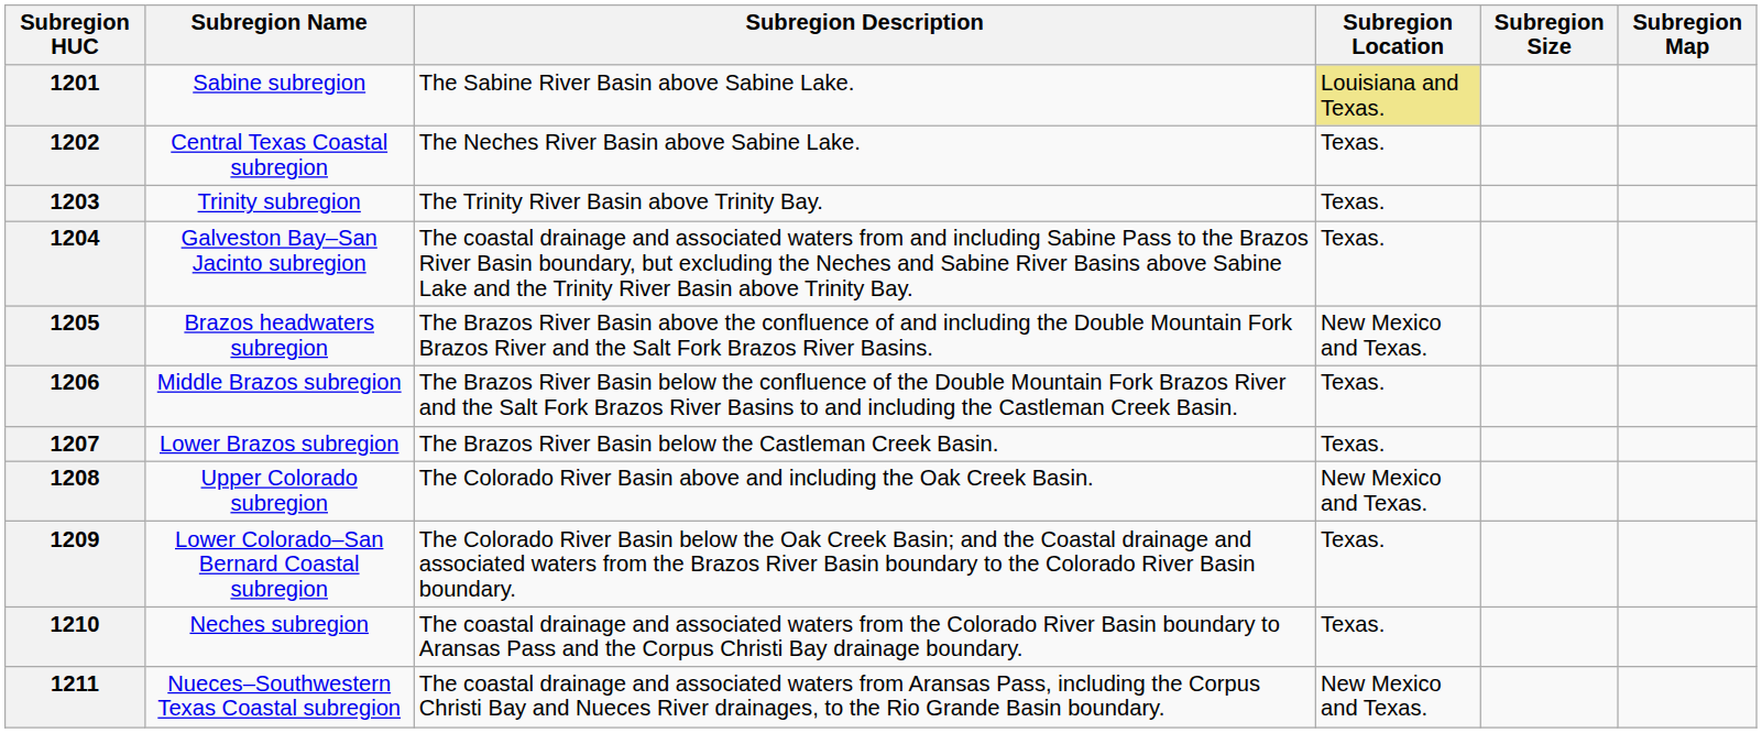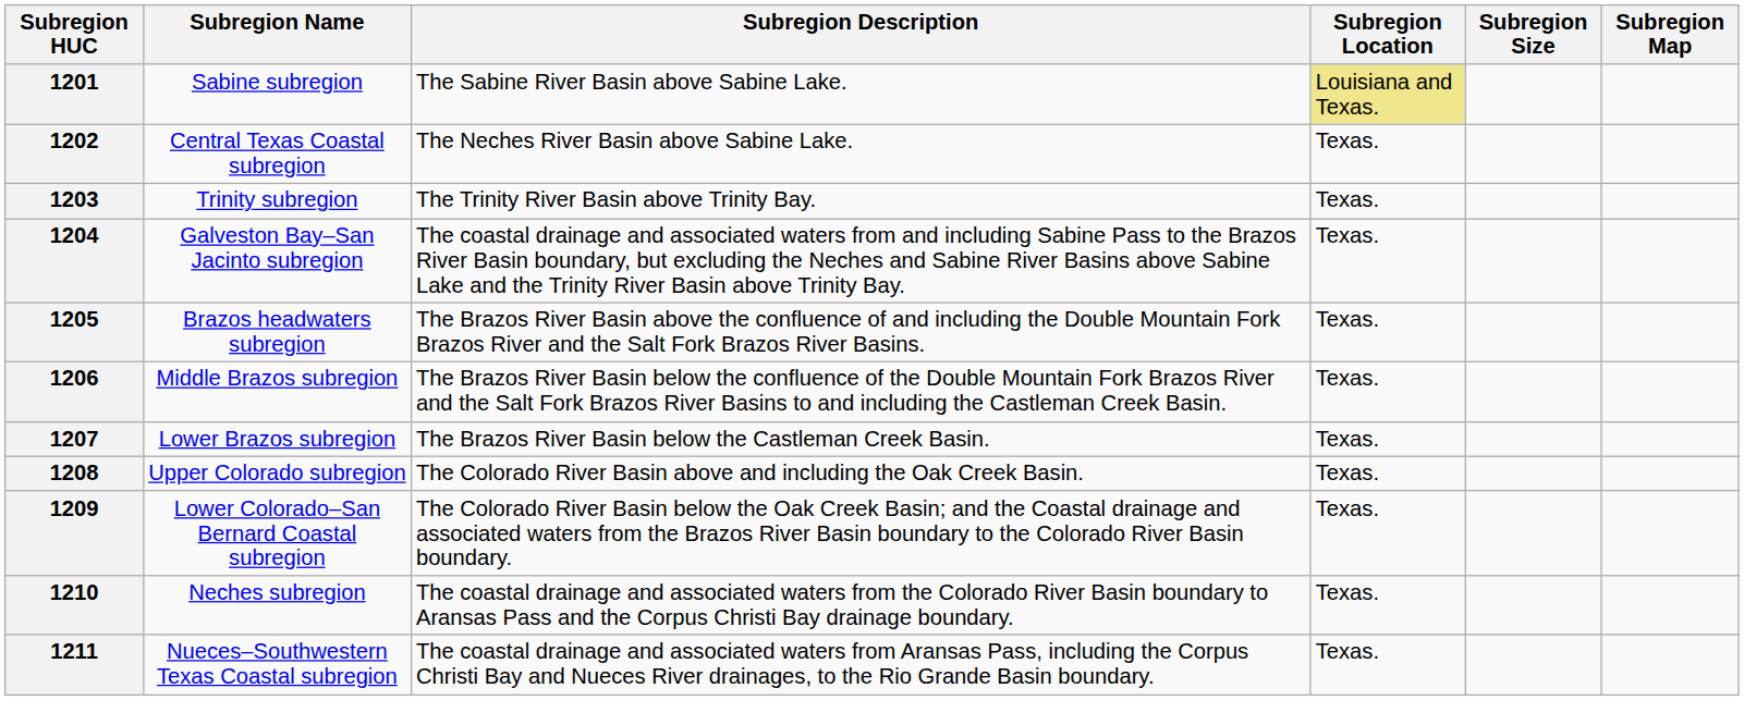 <table class="wikitable" border="1" style="margin: 1em auto 1em auto;">
 <tr valign="top">
 <th scope="col">Subregion HUC</th>
 <th scope="col">Subregion Name</th>
 <th scope="col">Subregion Description</th>
 <th scope="col">Subregion Location</th>
 <th scope="col">Subregion Size</th>
 <th scope="col">Subregion Map</th>
 </tr>
 <tr valign="top">
 <th scope="row">1201</th>
 <td align="center"><a href='#'>Sabine subregion</a></td>
 <td align="left">The Sabine River Basin above Sabine Lake.</td>
 <td style="background: khaki;">Louisiana and Texas.</td>
 <td align="center"></td>
 <td align="right"></td>
 </tr>
 <tr valign="top">
 <th scope="row">1202</th>
 <td align="center"><a href='#'>Central Texas Coastal subregion</a></td>
 <td align="left">The Neches River Basin above Sabine Lake.</td>
 <td>Texas.</td>
 <td align="center"></td>
 <td align="right"></td>
 </tr>
 <tr valign="top">
 <th scope="row">1203</th>
 <td align="center"><a href='#'>Trinity subregion</a></td>
 <td align="left">The Trinity River Basin above Trinity Bay.</td>
 <td>Texas.</td>
 <td align="center"></td>
 <td align="right"></td>
 </tr>
 <tr valign="top">
 <th scope="row">1204</th>
 <td align="center"><a href='#'>Galveston Bay–San Jacinto subregion</a></td>
 <td align="left">The coastal drainage and associated waters from and including Sabine Pass to the Brazos River Basin boundary, but excluding the Neches and Sabine River Basins above Sabine Lake and the Trinity River Basin above Trinity Bay.</td>
 <td>Texas.</td>
 <td align="center"></td>
 <td align="right"></td>
 </tr>
 <tr valign="top">
 <th scope="row">1205</th>
 <td align="center"><a href='#'>Brazos headwaters subregion</a></td>
 <td align="left">The Brazos River Basin above the confluence of and including the Double Mountain Fork Brazos River and the Salt Fork Brazos River Basins.</td>
-<td>New Mexico and Texas.</td>
+<td>Texas.</td>
 <td align="center"></td>
 <td align="right"></td>
 </tr>
 <tr valign="top">
 <th scope="row">1206</th>
 <td align="center"><a href='#'>Middle Brazos subregion</a></td>
 <td align="left">The Brazos River Basin below the confluence of the Double Mountain Fork Brazos River and the Salt Fork Brazos River Basins to and including the Castleman Creek Basin.</td>
 <td>Texas.</td>
 <td align="center"></td>
 <td align="right"></td>
 </tr>
 <tr valign="top">
 <th scope="row">1207</th>
 <td align="center"><a href='#'>Lower Brazos subregion</a></td>
 <td align="left">The Brazos River Basin below the Castleman Creek Basin.</td>
 <td>Texas.</td>
 <td align="center"></td>
 <td align="right"></td>
 </tr>
 <tr valign="top">
 <th scope="row">1208</th>
 <td align="center"><a href='#'>Upper Colorado subregion</a></td>
 <td align="left">The Colorado River Basin above and including the Oak Creek Basin.</td>
-<td>New Mexico and Texas.</td>
+<td>Texas.</td>
 <td align="center"></td>
 <td align="right"></td>
 </tr>
 <tr valign="top">
 <th scope="row">1209</th>
 <td align="center"><a href='#'>Lower Colorado–San Bernard Coastal subregion</a></td>
 <td align="left">The Colorado River Basin below the Oak Creek Basin; and the Coastal drainage and associated waters from the Brazos River Basin boundary to the Colorado River Basin boundary.</td>
 <td>Texas.</td>
 <td align="center"></td>
 <td align="right"></td>
 </tr>
 <tr valign="top">
 <th scope="row">1210</th>
 <td align="center"><a href='#'>Neches subregion</a></td>
 <td align="left">The coastal drainage and associated waters from the Colorado River Basin boundary to Aransas Pass and the Corpus Christi Bay drainage boundary.</td>
 <td>Texas.</td>
 <td align="center"></td>
 <td align="right"></td>
 </tr>
 <tr valign="top">
 <th scope="row">1211</th>
 <td align="center"><a href='#'>Nueces–Southwestern Texas Coastal subregion</a></td>
 <td align="left">The coastal drainage and associated waters from Aransas Pass, including the Corpus Christi Bay and Nueces River drainages, to the Rio Grande Basin boundary.</td>
-<td>New Mexico and Texas.</td>
+<td>Texas.</td>
 <td align="center"></td>
 <td align="right"></td>
 </tr>
 </table>
